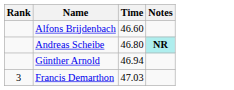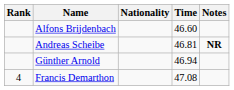 <table class="wikitable sortable" style="text-align:center">
 <tr>
 <th>Rank</th>
 <th>Name</th>
+<th>Nationality</th>
 <th>Time</th>
 <th>Notes</th>
 </tr>
 <tr>
 <td></td>
 <td align="left"><a href='#'>Alfons Brijdenbach</a></td>
+<td align=left></td>
 <td>46.60</td>
 <td></td>
 </tr>
 <tr>
 <td></td>
 <td align="left"><a href='#'>Andreas Scheibe</a></td>
-<td>46.80</td>
-<td style="background: paleturquoise;"><strong>NR</strong></td>
+<td align=left></td>
+<td>46.81</td>
+<td><strong>NR</strong></td>
 </tr>
 <tr>
 <td></td>
 <td align="left"><a href='#'>Günther Arnold</a></td>
+<td align=left></td>
 <td>46.94</td>
 <td></td>
 </tr>
 <tr>
-<td>3</td>
+<td>4</td>
 <td align="left"><a href='#'>Francis Demarthon</a></td>
-<td>47.03</td>
+<td align=left></td>
+<td>47.08</td>
 <td></td>
 </tr>
 </table>
